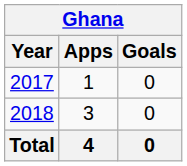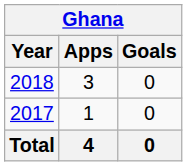 <table class="wikitable" style="text-align:center">
 <tr>
 <th colspan=3><a href='#'>Ghana</a></th>
 </tr>
 <tr>
 <th>Year</th>
 <th>Apps</th>
 <th>Goals</th>
 </tr>
 <tr>
-<td><a href='#'>2017</a></td>
-<td>1</td>
+<td><a href='#'>2018</a></td>
+<td>3</td>
 <td>0</td>
 </tr>
 <tr>
-<td><a href='#'>2018</a></td>
-<td>3</td>
+<td><a href='#'>2017</a></td>
+<td>1</td>
 <td>0</td>
 </tr>
 <tr>
 <th>Total</th>
 <th>4</th>
 <th>0</th>
 </tr>
 </table>
